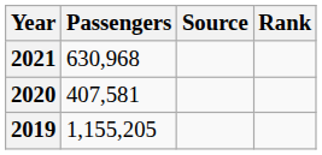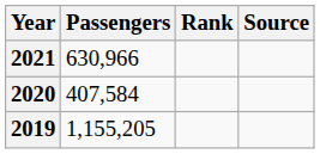 <table class="wikitable sortable">
 <tr>
 <th>Year</th>
 <th>Passengers</th>
+<th>Rank</th>
 <th>Source</th>
-<th>Rank</th>
 </tr>
 <tr>
 <th>2021</th>
-<td>630,968 </td>
+<td>630,966 </td>
 <td></td>
 <td></td>
 </tr>
 <tr>
 <th>2020</th>
-<td>407,581 </td>
+<td>407,584 </td>
 <td></td>
 <td></td>
 </tr>
 <tr>
 <th>2019</th>
 <td>1,155,205</td>
 <td></td>
 <td></td>
 </tr>
 </table>
